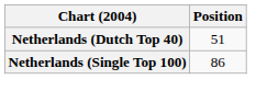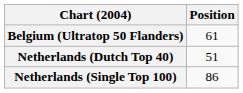 <table class="wikitable sortable plainrowheaders" style="text-align:center">
 <tr>
 <th>Chart (2004)</th>
 <th>Position</th>
+</tr>
+<tr>
+<th scope="row">Belgium (Ultratop 50 Flanders)</th>
+<td>61</td>
 </tr>
 <tr>
 <th scope="row">Netherlands (Dutch Top 40)</th>
 <td>51</td>
 </tr>
 <tr>
 <th scope="row">Netherlands (Single Top 100)</th>
 <td>86</td>
 </tr>
 </table>
